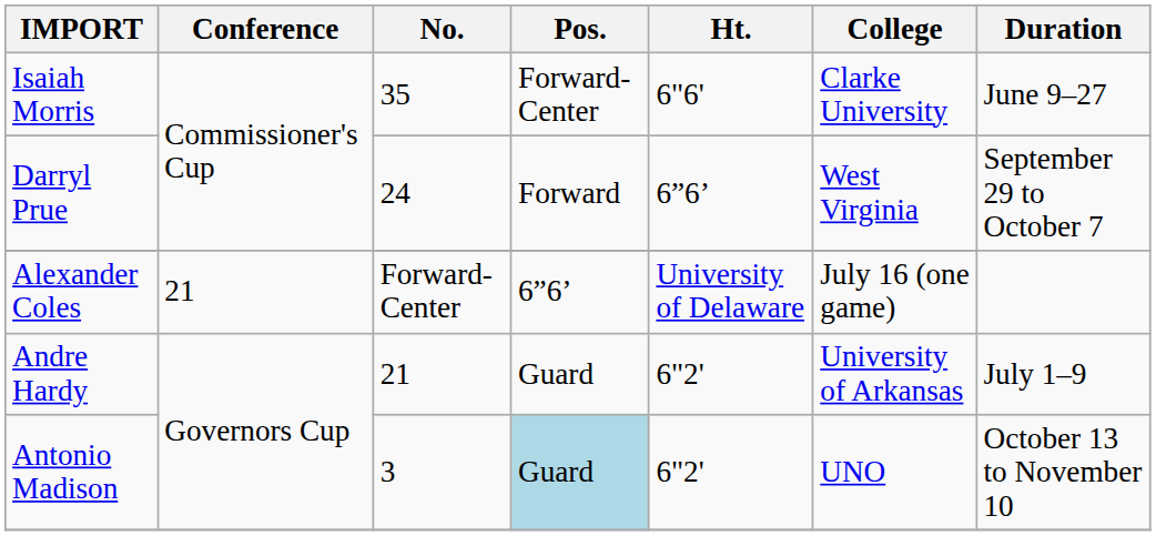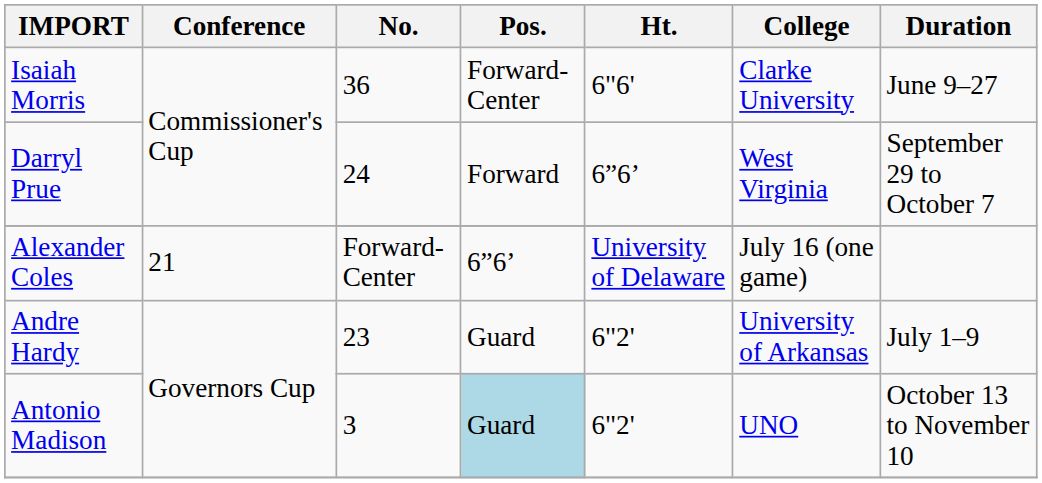 <table class="wikitable" border="1">
 <tr>
 <th>IMPORT</th>
 <th>Conference</th>
 <th>No.</th>
 <th>Pos.</th>
 <th>Ht.</th>
 <th>College</th>
 <th>Duration</th>
 </tr>
 <tr>
 <td><a href='#'>Isaiah Morris</a></td>
 <td rowspan="3">Commissioner's Cup</td>
-<td>35</td>
+<td>36</td>
 <td>Forward-Center</td>
 <td>6"6'</td>
 <td><a href='#'>Clarke University</a></td>
 <td>June 9–27</td>
 </tr>
 <tr>
 <td><a href='#'>Darryl Prue</a></td>
 <td>24</td>
 <td>Forward</td>
 <td>6”6’</td>
 <td><a href='#'>West Virginia</a></td>
 <td>September 29 to October 7</td>
 </tr>
 <tr>
 </tr>
 <tr>
 <td><a href='#'>Alexander Coles</a></td>
 <td>21</td>
 <td>Forward-Center</td>
 <td>6”6’</td>
 <td><a href='#'>University of Delaware</a></td>
 <td>July 16 (one game)</td>
 </tr>
 <tr>
 <td><a href='#'>Andre Hardy</a></td>
 <td rowspan="2">Governors Cup</td>
-<td>21</td>
+<td>23</td>
 <td>Guard</td>
 <td>6"2'</td>
 <td><a href='#'>University of Arkansas</a></td>
 <td>July 1–9</td>
 </tr>
 <tr>
 <td><a href='#'>Antonio Madison</a></td>
 <td>3</td>
 <td style="background: lightblue;">Guard</td>
 <td>6"2'</td>
 <td><a href='#'>UNO</a></td>
 <td>October 13 to November 10</td>
 </tr>
 <tr>
 </tr>
 </table>
